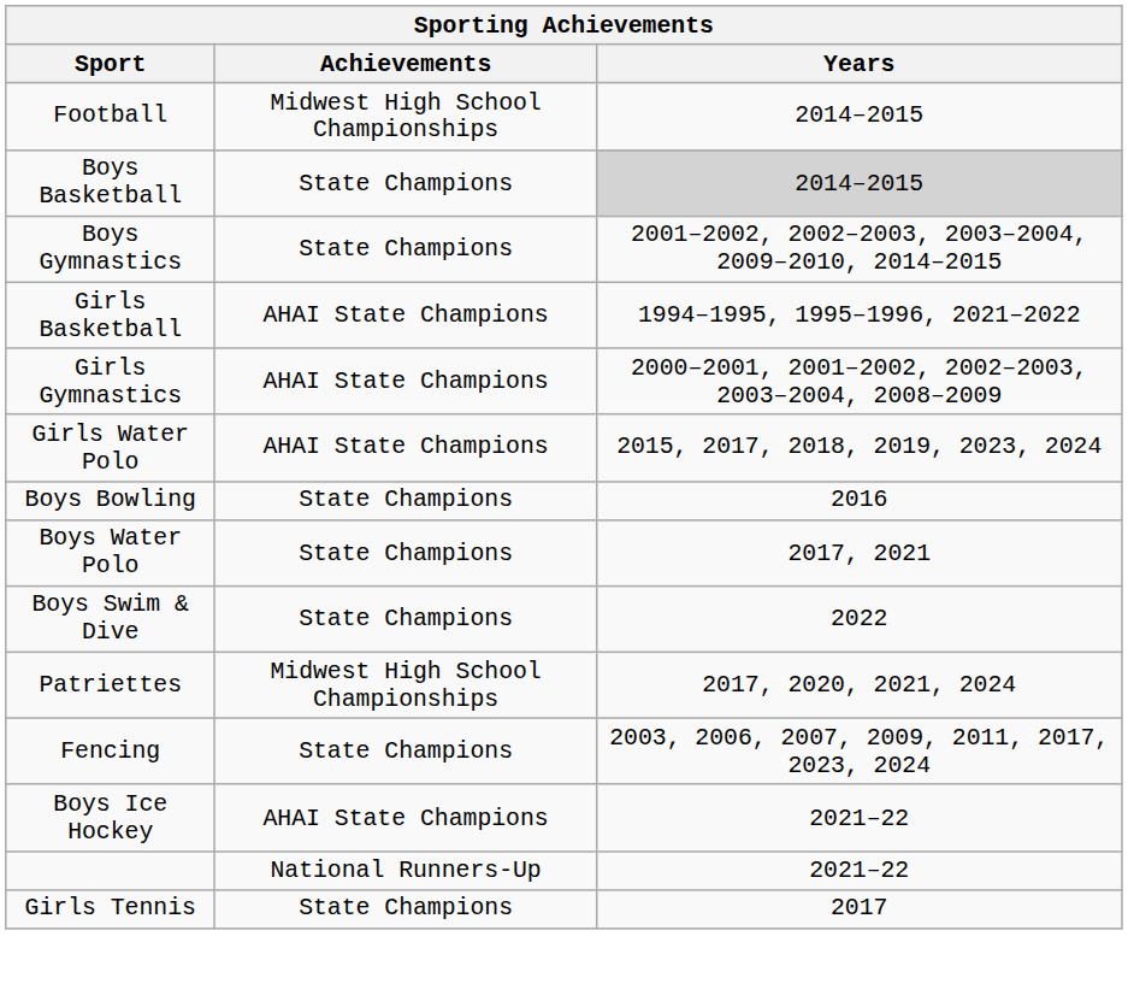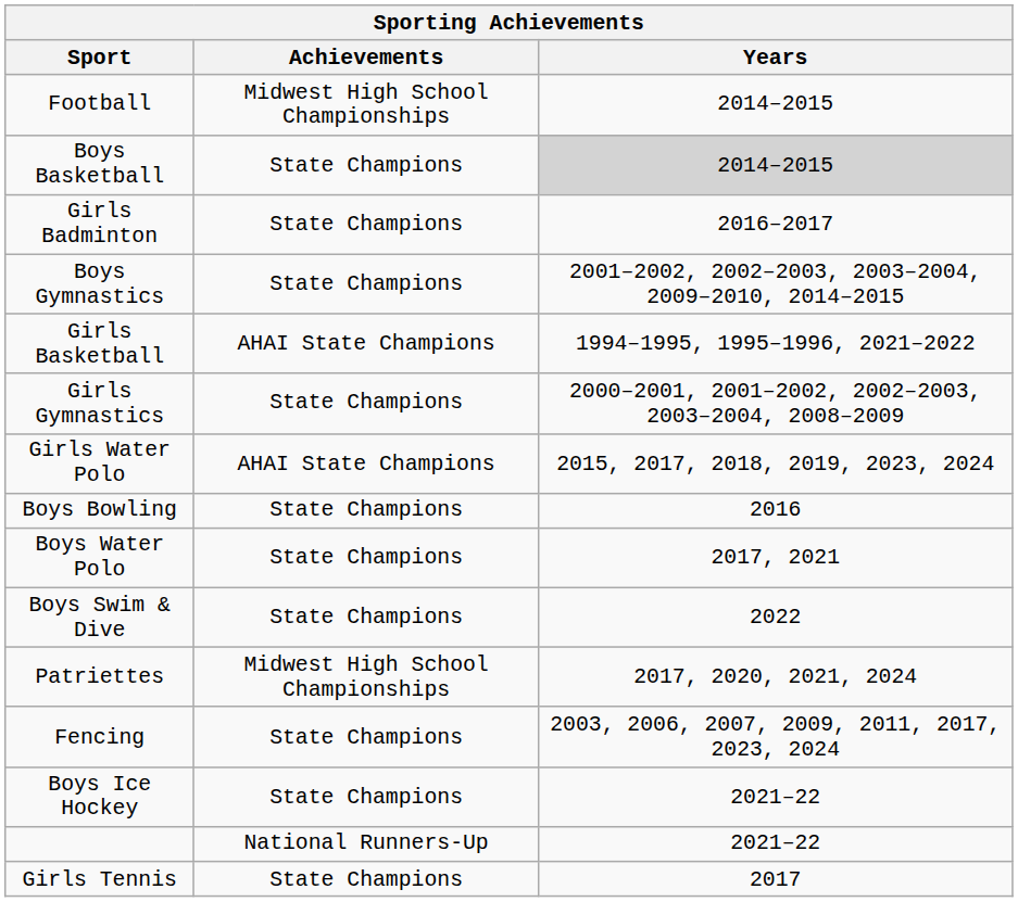 <table class="wikitable" style="text-align: center;">
 <tr>
 <th colspan="3"><strong>Sporting Achievements</strong></th>
 </tr>
 <tr>
 <th>Sport</th>
 <th>Achievements</th>
 <th>Years</th>
 </tr>
 <tr>
 <td>Football</td>
 <td>Midwest High School Championships</td>
 <td>2014–2015</td>
 </tr>
 <tr>
 <td>Boys Basketball</td>
 <td>State Champions</td>
 <td style="background: lightgrey;">2014–2015</td>
 </tr>
 <tr>
+<td>Girls Badminton</td>
+<td>State Champions</td>
+<td>2016–2017</td>
+</tr>
+<tr>
 <td>Boys Gymnastics</td>
 <td>State Champions</td>
 <td>2001–2002, 2002–2003, 2003–2004, 2009–2010, 2014–2015</td>
 </tr>
 <tr>
 <td>Girls Basketball</td>
 <td>AHAI State Champions</td>
 <td>1994–1995, 1995–1996, 2021–2022</td>
 </tr>
 <tr>
 <td>Girls Gymnastics</td>
-<td>AHAI State Champions</td>
+<td>State Champions</td>
 <td>2000–2001, 2001–2002, 2002–2003, 2003–2004, 2008–2009</td>
 </tr>
 <tr>
 <td>Girls Water Polo </td>
 <td>AHAI State Champions</td>
 <td>2015, 2017, 2018, 2019, 2023, 2024</td>
 </tr>
 <tr>
 <td>Boys Bowling</td>
 <td>State Champions</td>
 <td>2016</td>
 </tr>
 <tr>
 <td>Boys Water Polo</td>
 <td>State Champions</td>
 <td>2017, 2021</td>
 </tr>
 <tr>
 <td>Boys Swim & Dive</td>
 <td>State Champions</td>
 <td>2022</td>
 </tr>
 <tr>
 <td>Patriettes</td>
 <td>Midwest High School Championships</td>
 <td>2017, 2020, 2021, 2024</td>
 </tr>
 <tr>
 <td>Fencing</td>
 <td>State Champions</td>
 <td>2003, 2006, 2007, 2009, 2011, 2017, 2023, 2024</td>
 </tr>
 <tr>
 <td>Boys Ice Hockey</td>
-<td>AHAI State Champions</td>
+<td>State Champions</td>
 <td>2021–22</td>
 </tr>
 <tr>
 <td></td>
 <td>National Runners-Up</td>
 <td>2021–22</td>
 </tr>
 <tr>
 <td>Girls Tennis</td>
 <td>State Champions</td>
 <td>2017</td>
 </tr>
 </table>
